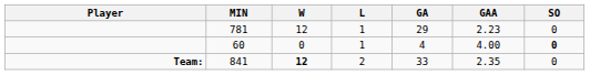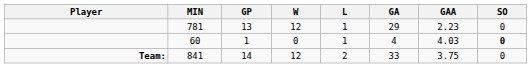 <table class="wikitable sortable" width="60%">
 <tr>
 <th bgcolor="#DDDDFF" width="10%">Player</th>
 <th width="3%" bgcolor="#DDDDFF" title="Minutes played">MIN</th>
+<th width="3%" bgcolor="#DDDDFF" title="Games played in">GP</th>
 <th width="3%" bgcolor="#DDDDFF" title="Wins">W</th>
 <th width="3%" bgcolor="#DDDDFF"title="Losses">L</th>
 <th width="3%" bgcolor="#DDDDFF" title="Goals against">GA</th>
 <th width="3%" bgcolor="#DDDDFF" title="Goals against average">GAA</th>
 <th width="3%" bgcolor="#DDDDFF" title="Shut-outs">SO</th>
 </tr>
 <tr align="center">
 <td align="right"></td>
 <td>781</td>
+<td>13</td>
 <td>12</td>
 <td>1</td>
 <td>29</td>
 <td>2.23</td>
 <td>0</td>
 </tr>
 <tr align="center">
 <td align="right"></td>
 <td>60</td>
+<td>1</td>
 <td>0</td>
 <td>1</td>
 <td>4</td>
-<td>4.00</td>
+<td>4.03</td>
 <td><strong>0</strong></td>
 </tr>
 <tr align="center">
 <td align="right"><strong>Team:</strong></td>
 <td>841</td>
-<td><strong>12</strong></td>
+<td>14</td>
+<td>12</td>
 <td>2</td>
 <td>33</td>
-<td>2.35</td>
+<td>3.75</td>
 <td>0</td>
 </tr>
 </table>
